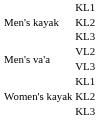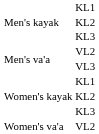 <table>
 <tr>
 <td rowspan=3>Men's kayak</td>
 <td>KL1 <br></td>
 <td></td>
 <td></td>
 <td></td>
 </tr>
 <tr>
 <td>KL2<br></td>
 <td></td>
 <td></td>
 <td></td>
 </tr>
 <tr>
 <td>KL3<br></td>
 <td></td>
 <td></td>
 <td></td>
 </tr>
 <tr>
 <td rowspan=2>Men's va'a</td>
 <td>VL2<br></td>
 <td></td>
 <td></td>
 <td></td>
 </tr>
 <tr>
 <td>VL3<br></td>
 <td></td>
 <td></td>
 <td></td>
 </tr>
 <tr>
 <td rowspan=3>Women's kayak</td>
 <td>KL1<br></td>
 <td></td>
 <td></td>
 <td></td>
 </tr>
 <tr>
 <td>KL2<br></td>
 <td></td>
 <td></td>
 <td></td>
 </tr>
 <tr>
 <td>KL3<br></td>
 <td></td>
 <td></td>
 <td></td>
 </tr>
+<tr>
+<td>Women's va'a</td>
+<td>VL2<br></td>
+<td></td>
+<td></td>
+<td></td>
+</tr>
 </table>
